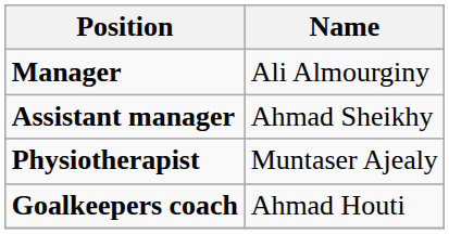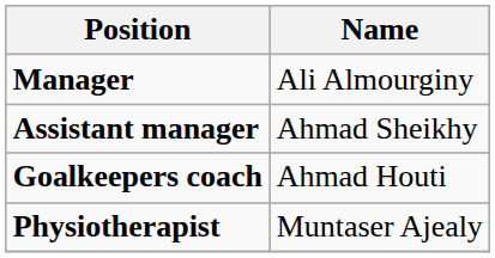 <table class="wikitable">
 <tr>
 <th>Position</th>
 <th>Name</th>
 </tr>
 <tr>
 <td><strong>Manager</strong></td>
 <td> Ali Almourginy</td>
 </tr>
 <tr>
 <td><strong>Assistant manager</strong></td>
 <td> Ahmad Sheikhy</td>
 </tr>
 <tr>
+<td><strong>Goalkeepers coach</strong></td>
+<td> Ahmad Houti</td>
+</tr>
+<tr>
 <td><strong>Physiotherapist</strong></td>
 <td> Muntaser Ajealy</td>
 </tr>
 <tr>
-<td><strong>Goalkeepers coach</strong></td>
-<td> Ahmad Houti</td>
-</tr>
-<tr>
 </tr>
 </table>
